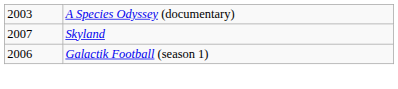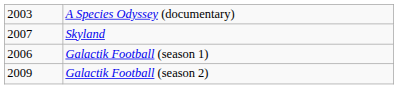 <table class="wikitable" width="500">
 <tr>
 <td>2003</td>
 <td><em><a href='#'>A Species Odyssey</a></em> (documentary)</td>
 </tr>
 <tr>
 <td>2007</td>
 <td><em><a href='#'>Skyland</a></em></td>
 </tr>
 <tr>
 <td>2006</td>
 <td><em><a href='#'>Galactik Football</a></em> (season 1)</td>
 </tr>
+<tr>
+<td>2009</td>
+<td><em><a href='#'>Galactik Football</a></em> (season 2)</td>
+</tr>
 </table>
